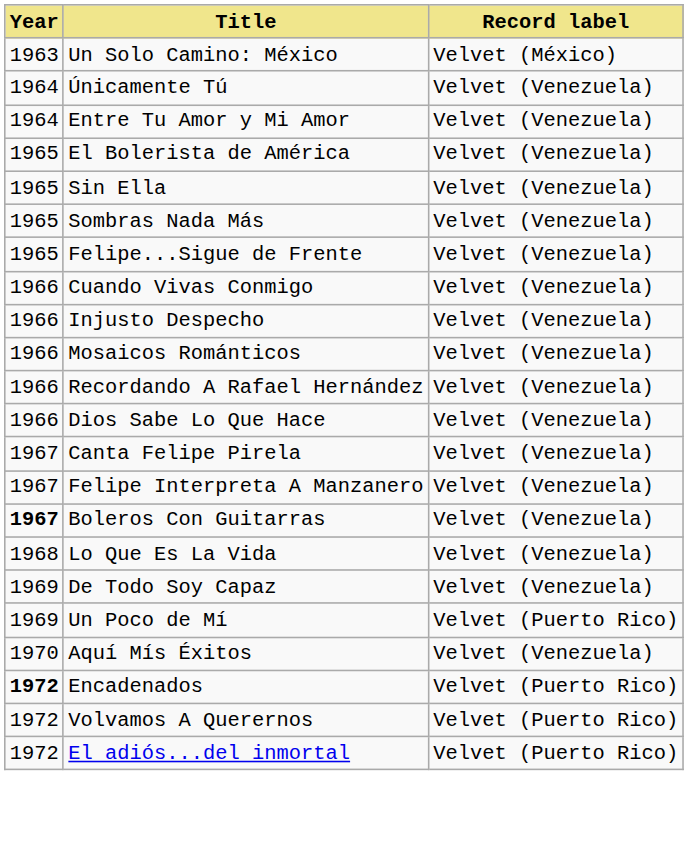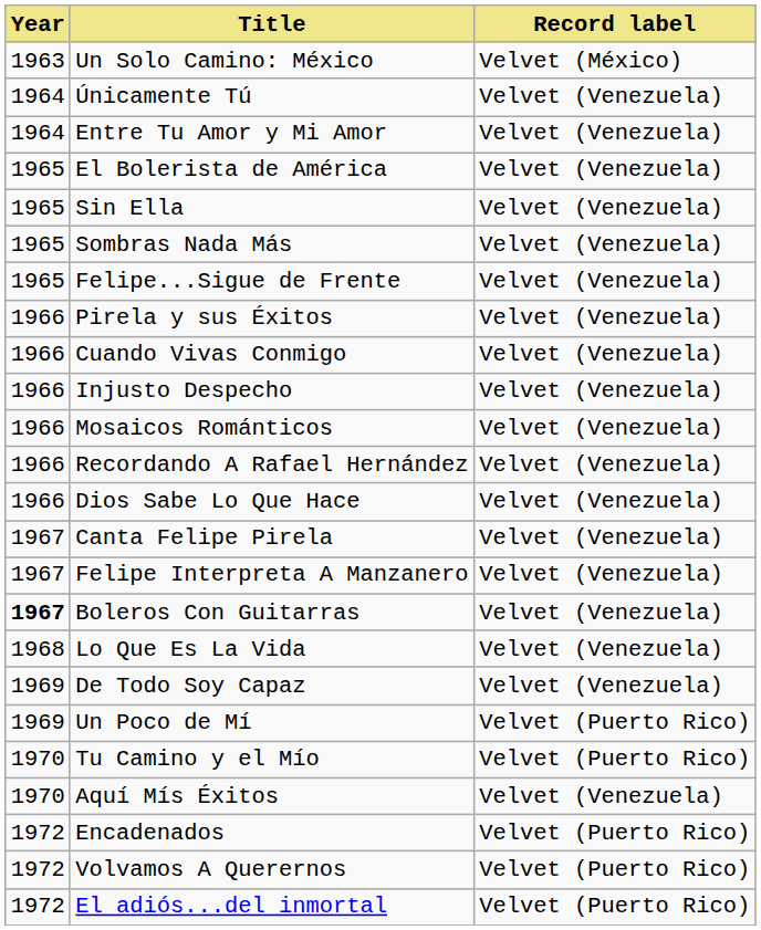 <table class="wikitable">
 <tr>
 <td style="background:Khaki; color:black" align=center><strong>Year</strong></td>
 <td style="background:Khaki; color:black" align=center><strong>Title</strong></td>
 <td style="background:Khaki; color:black" align=center><strong>Record label</strong></td>
 </tr>
 <tr>
 <td>1963</td>
 <td>Un Solo Camino: México</td>
 <td>Velvet (México)</td>
 </tr>
 <tr>
 <td>1964</td>
 <td>Únicamente Tú</td>
 <td>Velvet (Venezuela)</td>
 </tr>
 <tr>
 <td>1964</td>
 <td>Entre Tu Amor y Mi Amor</td>
 <td>Velvet (Venezuela)</td>
 </tr>
 <tr>
 <td>1965</td>
 <td>El Bolerista de América</td>
 <td>Velvet (Venezuela)</td>
 </tr>
 <tr>
 <td>1965</td>
 <td>Sin Ella</td>
 <td>Velvet (Venezuela)</td>
 </tr>
 <tr>
 <td>1965</td>
 <td>Sombras Nada Más</td>
 <td>Velvet (Venezuela)</td>
 </tr>
 <tr>
 <td>1965</td>
 <td>Felipe...Sigue de Frente</td>
+<td>Velvet (Venezuela)</td>
+</tr>
+<tr>
+<td>1966</td>
+<td>Pirela y sus Éxitos</td>
 <td>Velvet (Venezuela)</td>
 </tr>
 <tr>
 <td>1966</td>
 <td>Cuando Vivas Conmigo</td>
 <td>Velvet (Venezuela)</td>
 </tr>
 <tr>
 <td>1966</td>
 <td>Injusto Despecho</td>
 <td>Velvet (Venezuela)</td>
 </tr>
 <tr>
 <td>1966</td>
 <td>Mosaicos Románticos</td>
 <td>Velvet (Venezuela)</td>
 </tr>
 <tr>
 <td>1966</td>
 <td>Recordando A Rafael Hernández</td>
 <td>Velvet (Venezuela)</td>
 </tr>
 <tr>
 <td>1966</td>
 <td>Dios Sabe Lo Que Hace</td>
 <td>Velvet (Venezuela)</td>
 </tr>
 <tr>
 <td>1967</td>
 <td>Canta Felipe Pirela</td>
 <td>Velvet (Venezuela)</td>
 </tr>
 <tr>
 <td>1967</td>
 <td>Felipe Interpreta A Manzanero</td>
 <td>Velvet (Venezuela)</td>
 </tr>
 <tr>
 <td><strong>1967</strong></td>
 <td>Boleros Con Guitarras</td>
 <td>Velvet (Venezuela)</td>
 </tr>
 <tr>
 <td>1968</td>
 <td>Lo Que Es La Vida</td>
 <td>Velvet (Venezuela)</td>
 </tr>
 <tr>
 <td>1969</td>
 <td>De Todo Soy Capaz</td>
 <td>Velvet (Venezuela)</td>
 </tr>
 <tr>
 <td>1969</td>
 <td>Un Poco de Mí</td>
 <td>Velvet (Puerto Rico)</td>
 </tr>
 <tr>
 <td>1970</td>
+<td>Tu Camino y el Mío</td>
+<td>Velvet (Puerto Rico)</td>
+</tr>
+<tr>
+<td>1970</td>
 <td>Aquí Mís Éxitos</td>
 <td>Velvet (Venezuela)</td>
 </tr>
 <tr>
-<td><strong>1972</strong></td>
+<td>1972</td>
 <td>Encadenados</td>
 <td>Velvet (Puerto Rico)</td>
 </tr>
 <tr>
 <td>1972</td>
 <td>Volvamos A Querernos</td>
 <td>Velvet (Puerto Rico)</td>
 </tr>
 <tr>
 <td>1972</td>
 <td><a href='#'>El adiós...del inmortal</a></td>
 <td>Velvet (Puerto Rico)</td>
 </tr>
 </table>
